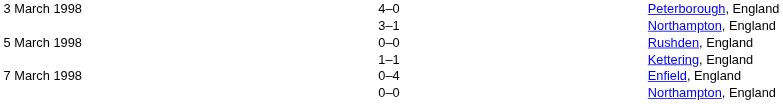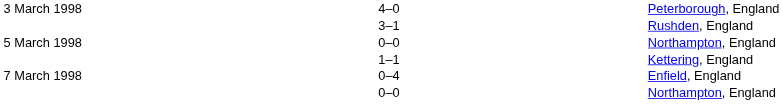 <table cellspacing=1 width=85%>
 <tr>
 <th width=15%></th>
 <th width=25%></th>
 <th width=10%></th>
 <th width=25%></th>
 <th width=25%></th>
 </tr>
 <tr>
 <td>3 March 1998</td>
 <td align=right></td>
 <td align=center>4–0</td>
 <td></td>
 <td><a href='#'>Peterborough</a>, England</td>
 </tr>
 <tr>
 <td></td>
 <td align=right></td>
 <td align=center>3–1</td>
 <td></td>
-<td><a href='#'>Northampton</a>, England</td>
+<td><a href='#'>Rushden</a>, England</td>
 </tr>
 <tr>
 <td>5 March 1998</td>
 <td align=right></td>
 <td align=center>0–0</td>
 <td></td>
-<td><a href='#'>Rushden</a>, England</td>
+<td><a href='#'>Northampton</a>, England</td>
 </tr>
 <tr>
 <td></td>
 <td align=right></td>
 <td align=center>1–1</td>
 <td></td>
 <td><a href='#'>Kettering</a>, England</td>
 </tr>
 <tr>
 <td>7 March 1998</td>
 <td align=right></td>
 <td align=center>0–4</td>
 <td></td>
 <td><a href='#'>Enfield</a>, England</td>
 </tr>
 <tr>
 <td></td>
 <td align=right></td>
 <td align=center>0–0</td>
 <td></td>
 <td><a href='#'>Northampton</a>, England</td>
 </tr>
 </table>
